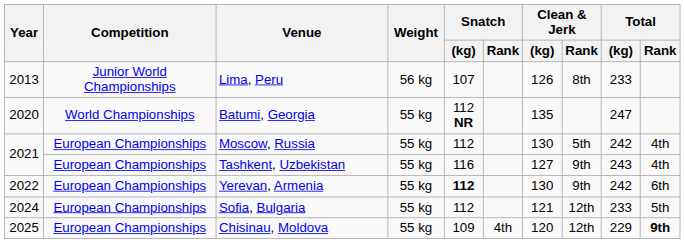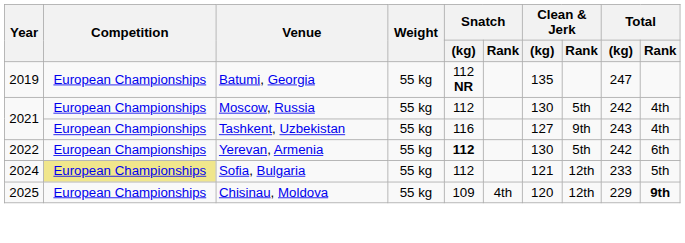 <table class = "wikitable" style="text-align:center;">
 <tr>
 <th rowspan=2 width=40>Year</th>
 <th rowspan=2 width=200>Competition</th>
 <th rowspan=2 width=200>Venue</th>
 <th rowspan=2 width=60>Weight</th>
 <th colspan=2>Snatch</th>
 <th colspan=2>Clean & Jerk</th>
 <th colspan=2>Total</th>
 </tr>
 <tr>
 <th width=40>(kg)</th>
 <th width=40>Rank</th>
 <th width=40>(kg)</th>
 <th width=40>Rank</th>
 <th width=40>(kg)</th>
 <th width=40>Rank</th>
 </tr>
 <tr>
-<td>2013</td>
-<td><a href='#'>Junior World Championships</a></td>
-<td align=left> <a href='#'>Lima</a>, <a href='#'>Peru</a></td>
-<td>56 kg</td>
-<td>107</td>
-<td></td>
-<td>126</td>
-<td>8th</td>
-<td>233</td>
-<td></td>
-</tr>
-<tr>
-<td>2020</td>
-<td><a href='#'>World Championships</a></td>
+<td>2019</td>
+<td><a href='#'>European Championships</a></td>
 <td align=left> <a href='#'>Batumi</a>, <a href='#'>Georgia</a></td>
 <td>55 kg</td>
 <td>112<br><strong>NR</strong></td>
 <td></td>
 <td>135</td>
 <td></td>
 <td>247</td>
 <td></td>
 </tr>
 <tr>
 <td rowspan=2>2021</td>
 <td><a href='#'>European Championships</a></td>
 <td align=left> <a href='#'>Moscow</a>, <a href='#'>Russia</a></td>
 <td>55 kg</td>
 <td>112</td>
 <td></td>
 <td>130</td>
 <td>5th</td>
 <td>242</td>
 <td>4th</td>
 </tr>
 <tr>
 <td><a href='#'>European Championships</a></td>
 <td align=left> <a href='#'>Tashkent</a>, <a href='#'>Uzbekistan</a></td>
 <td>55 kg</td>
 <td>116</td>
 <td></td>
 <td>127</td>
 <td>9th</td>
 <td>243</td>
 <td>4th</td>
 </tr>
 <tr>
 <td>2022</td>
 <td><a href='#'>European Championships</a></td>
 <td align=left> <a href='#'>Yerevan</a>, <a href='#'>Armenia</a></td>
 <td>55 kg</td>
 <td><strong>112</strong></td>
 <td></td>
 <td>130</td>
-<td>9th</td>
+<td>5th</td>
 <td>242</td>
 <td>6th</td>
 </tr>
 <tr>
 <td>2024</td>
-<td><a href='#'>European Championships</a></td>
+<td style="background: khaki;"><a href='#'>European Championships</a></td>
 <td align=left> <a href='#'>Sofia</a>, <a href='#'>Bulgaria</a></td>
 <td>55 kg</td>
 <td>112</td>
 <td></td>
 <td>121</td>
 <td>12th</td>
 <td>233</td>
 <td>5th</td>
 </tr>
 <tr>
 <td>2025</td>
 <td><a href='#'>European Championships</a></td>
 <td align=left> <a href='#'>Chisinau</a>, <a href='#'>Moldova</a></td>
 <td>55 kg</td>
 <td>109</td>
 <td>4th</td>
 <td>120</td>
 <td>12th</td>
 <td>229</td>
 <td><strong>9th</strong></td>
 </tr>
 </table>
